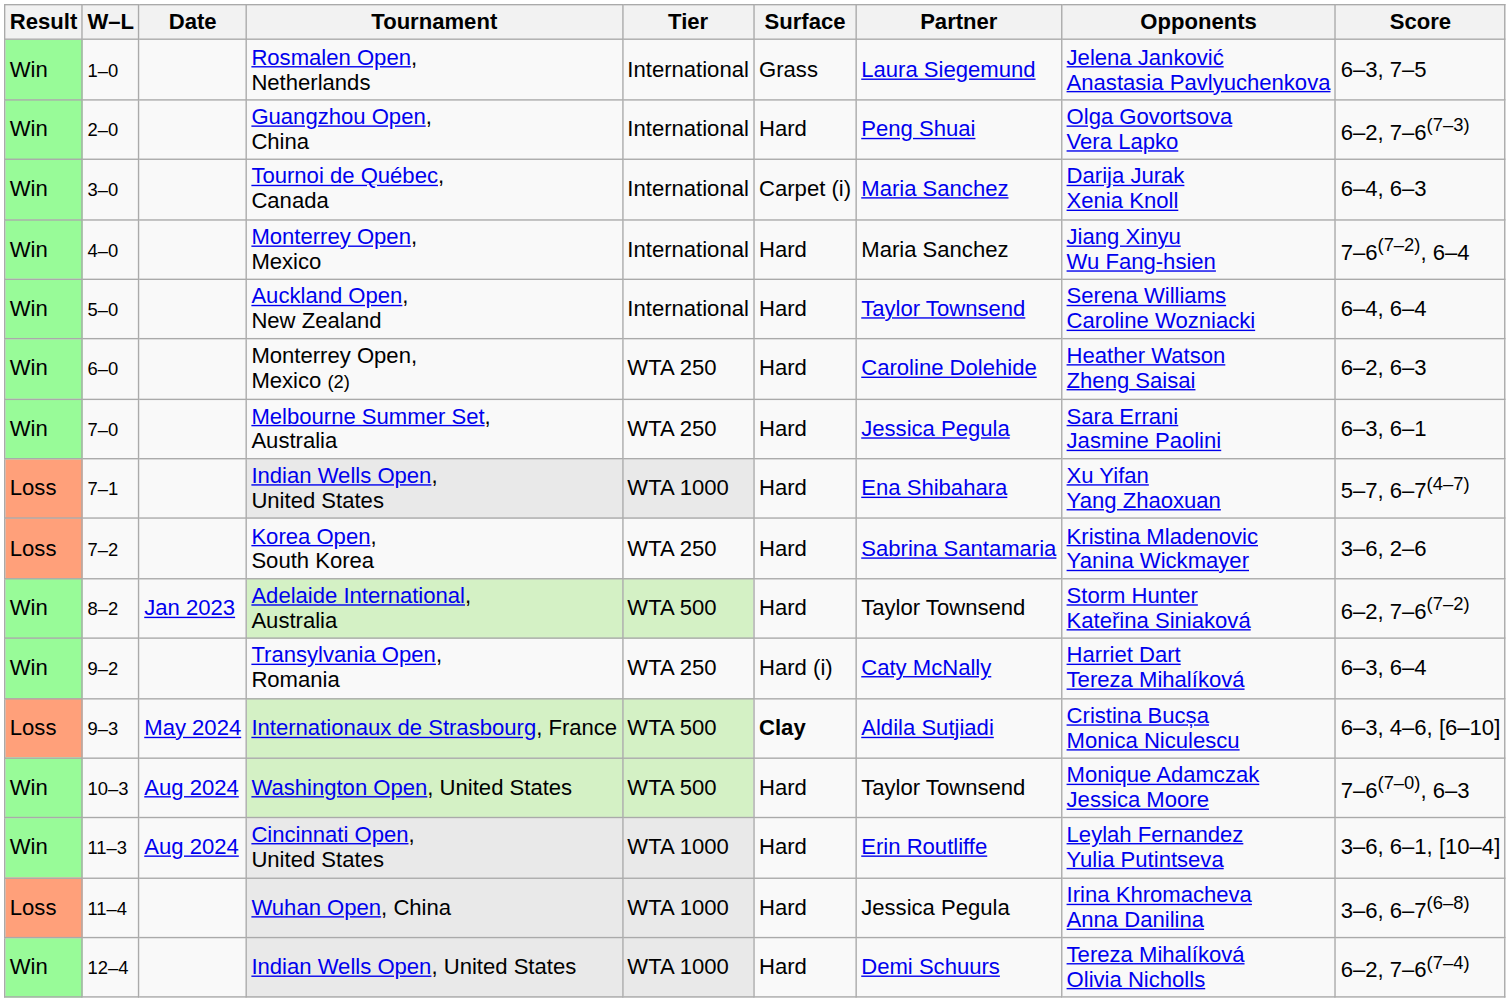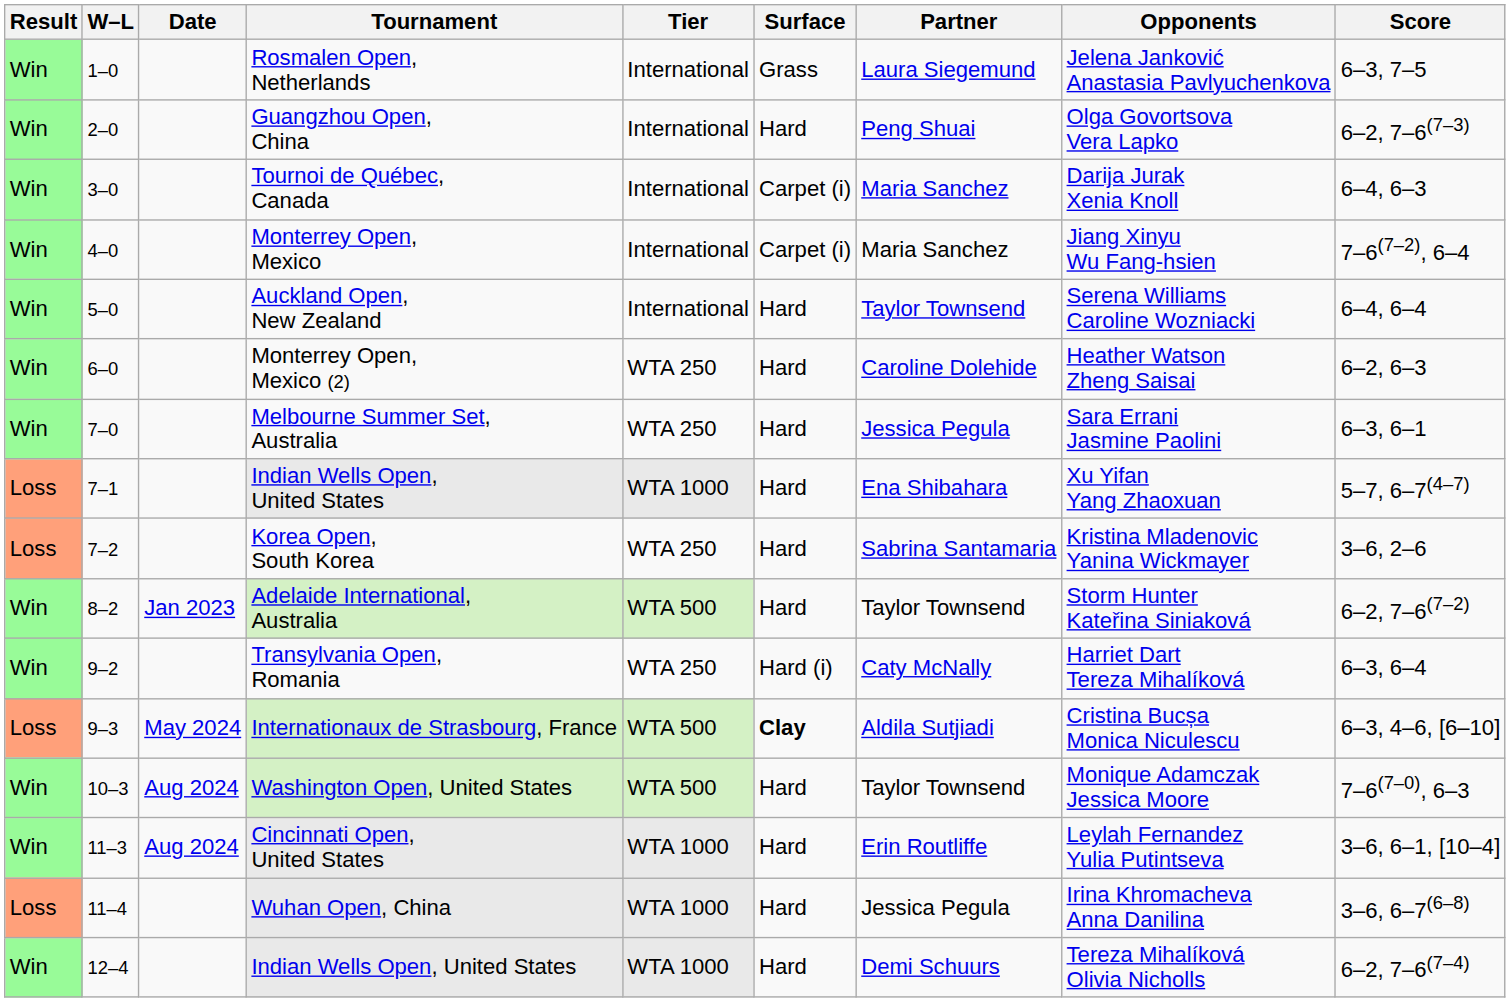 <table class="sortable wikitable">
 <tr>
 <th>Result</th>
 <th class="unsortable">W–L</th>
 <th>Date</th>
 <th>Tournament</th>
 <th>Tier</th>
 <th>Surface</th>
 <th>Partner</th>
 <th>Opponents</th>
 <th class="unsortable">Score</th>
 </tr>
 <tr>
 <td bgcolor=98FB98>Win</td>
 <td><small>1–0</small></td>
 <td><a href='#'></a></td>
 <td><a href='#'>Rosmalen Open</a>, <br>Netherlands</td>
 <td>International</td>
 <td>Grass</td>
 <td> <a href='#'>Laura Siegemund</a></td>
 <td> <a href='#'>Jelena Janković</a> <br>  <a href='#'>Anastasia Pavlyuchenkova</a></td>
 <td>6–3, 7–5</td>
 </tr>
 <tr>
 <td bgcolor=98FB98>Win</td>
 <td><small>2–0</small></td>
 <td><a href='#'></a></td>
 <td><a href='#'>Guangzhou Open</a>, <br>China</td>
 <td>International</td>
 <td>Hard</td>
 <td> <a href='#'>Peng Shuai</a></td>
 <td> <a href='#'>Olga Govortsova</a> <br>  <a href='#'>Vera Lapko</a></td>
 <td>6–2, 7–6<sup>(7–3)</sup></td>
 </tr>
 <tr>
 <td bgcolor=98FB98>Win</td>
 <td><small>3–0</small></td>
 <td><a href='#'></a></td>
 <td><a href='#'>Tournoi de Québec</a>, <br>Canada</td>
 <td>International</td>
 <td>Carpet (i)</td>
 <td> <a href='#'>Maria Sanchez</a></td>
 <td> <a href='#'>Darija Jurak</a> <br>  <a href='#'>Xenia Knoll</a></td>
 <td>6–4, 6–3</td>
 </tr>
 <tr>
 <td bgcolor=98FB98>Win</td>
 <td><small>4–0</small></td>
 <td><a href='#'></a></td>
 <td><a href='#'>Monterrey Open</a>, <br>Mexico</td>
 <td>International</td>
-<td>Hard</td>
+<td>Carpet (i)</td>
 <td> Maria Sanchez</td>
 <td> <a href='#'>Jiang Xinyu</a> <br>  <a href='#'>Wu Fang-hsien</a></td>
 <td>7–6<sup>(7–2)</sup>, 6–4</td>
 </tr>
 <tr>
 <td bgcolor=98FB98>Win</td>
 <td><small>5–0</small></td>
 <td><a href='#'></a></td>
 <td><a href='#'>Auckland Open</a>, <br>New Zealand</td>
 <td>International</td>
 <td>Hard</td>
 <td> <a href='#'>Taylor Townsend</a></td>
 <td> <a href='#'>Serena Williams</a> <br>  <a href='#'>Caroline Wozniacki</a></td>
 <td>6–4, 6–4</td>
 </tr>
 <tr>
 <td bgcolor=98FB98>Win</td>
 <td><small>6–0</small></td>
 <td><a href='#'></a></td>
 <td>Monterrey Open, <br>Mexico <small>(2)</small></td>
 <td>WTA 250</td>
 <td>Hard</td>
 <td> <a href='#'>Caroline Dolehide</a></td>
 <td> <a href='#'>Heather Watson</a> <br>  <a href='#'>Zheng Saisai</a></td>
 <td>6–2, 6–3</td>
 </tr>
 <tr>
 <td bgcolor=98FB98>Win</td>
 <td><small>7–0</small></td>
 <td><a href='#'></a></td>
 <td><a href='#'>Melbourne Summer Set</a>, <br>Australia</td>
 <td>WTA 250</td>
 <td>Hard</td>
 <td> <a href='#'>Jessica Pegula</a></td>
 <td> <a href='#'>Sara Errani</a> <br>  <a href='#'>Jasmine Paolini</a></td>
 <td>6–3, 6–1</td>
 </tr>
 <tr>
 <td bgcolor=FFA07A>Loss</td>
 <td><small>7–1</small></td>
 <td><a href='#'></a></td>
 <td bgcolor=e9e9e9><a href='#'>Indian Wells Open</a>, <br>United States</td>
 <td bgcolor=e9e9e9>WTA 1000</td>
 <td>Hard</td>
 <td> <a href='#'>Ena Shibahara</a></td>
 <td> <a href='#'>Xu Yifan</a> <br>  <a href='#'>Yang Zhaoxuan</a></td>
 <td>5–7, 6–7<sup>(4–7)</sup></td>
 </tr>
 <tr>
 <td bgcolor=FFA07A>Loss</td>
 <td><small>7–2</small></td>
 <td><a href='#'></a></td>
 <td><a href='#'>Korea Open</a>, <br>South Korea</td>
 <td>WTA 250</td>
 <td>Hard</td>
 <td> <a href='#'>Sabrina Santamaria</a></td>
 <td> <a href='#'>Kristina Mladenovic</a> <br>  <a href='#'>Yanina Wickmayer</a></td>
 <td>3–6, 2–6</td>
 </tr>
 <tr>
 <td bgcolor=98fb98>Win</td>
 <td><small>8–2</small></td>
 <td><a href='#'>Jan 2023</a></td>
 <td bgcolor=d4f1c5><a href='#'>Adelaide International</a>, <br>Australia</td>
 <td bgcolor=d4f1c5>WTA 500</td>
 <td>Hard</td>
 <td> Taylor Townsend</td>
 <td> <a href='#'>Storm Hunter</a> <br>  <a href='#'>Kateřina Siniaková</a></td>
 <td>6–2, 7–6<sup>(7–2)</sup></td>
 </tr>
 <tr>
 <td bgcolor=98FB98>Win</td>
 <td><small>9–2</small></td>
 <td><a href='#'></a></td>
 <td><a href='#'>Transylvania Open</a>, <br> Romania</td>
 <td>WTA 250</td>
 <td>Hard (i)</td>
 <td> <a href='#'>Caty McNally</a></td>
 <td> <a href='#'>Harriet Dart</a> <br>  <a href='#'>Tereza Mihalíková</a></td>
 <td>6–3, 6–4</td>
 </tr>
 <tr>
 <td bgcolor=FFA07A>Loss</td>
 <td><small>9–3</small></td>
 <td><a href='#'>May 2024</a></td>
 <td bgcolor=d4f1c5><a href='#'>Internationaux de Strasbourg</a>, France</td>
 <td bgcolor=d4f1c5>WTA 500</td>
 <td><strong>Clay</strong></td>
 <td> <a href='#'>Aldila Sutjiadi</a></td>
 <td> <a href='#'>Cristina Bucșa</a><br> <a href='#'>Monica Niculescu</a></td>
 <td>6–3, 4–6, [6–10]</td>
 </tr>
 <tr>
 <td bgcolor=98fb98>Win</td>
 <td><small>10–3</small></td>
 <td><a href='#'>Aug 2024</a></td>
 <td style="background:#d4f1c5;"><a href='#'>Washington Open</a>, United States</td>
 <td style="background:#d4f1c5;">WTA 500</td>
 <td>Hard</td>
 <td> Taylor Townsend</td>
 <td> <a href='#'>Monique Adamczak</a> <br>  <a href='#'>Jessica Moore</a></td>
 <td>7–6<sup>(7–0)</sup>, 6–3</td>
 </tr>
 <tr>
 <td bgcolor=98fb98>Win</td>
 <td><small>11–3</small></td>
 <td><a href='#'>Aug 2024</a></td>
 <td style="background:#e9e9e9;"><a href='#'>Cincinnati Open</a>, <br>United States</td>
 <td style="background:#e9e9e9;">WTA 1000</td>
 <td>Hard</td>
 <td> <a href='#'>Erin Routliffe</a></td>
 <td> <a href='#'>Leylah Fernandez</a> <br>  <a href='#'>Yulia Putintseva</a></td>
 <td>3–6, 6–1, [10–4]</td>
 </tr>
 <tr>
 <td bgcolor=FFA07A>Loss</td>
 <td><small>11–4</small></td>
 <td><a href='#'></a></td>
 <td bgcolor=e9e9e9><a href='#'>Wuhan Open</a>, China</td>
 <td bgcolor=e9e9e9>WTA 1000</td>
 <td>Hard</td>
 <td> Jessica Pegula</td>
 <td> <a href='#'>Irina Khromacheva</a> <br>  <a href='#'>Anna Danilina</a></td>
 <td>3–6, 6–7<sup>(6–8)</sup></td>
 </tr>
 <tr>
 <td bgcolor=98fb98>Win</td>
 <td><small>12–4</small></td>
 <td><a href='#'></a></td>
 <td bgcolor=e9e9e9><a href='#'>Indian Wells Open</a>, United States</td>
 <td bgcolor=e9e9e9>WTA 1000</td>
 <td>Hard</td>
 <td> <a href='#'>Demi Schuurs</a></td>
 <td> <a href='#'>Tereza Mihalíková</a> <br>  <a href='#'>Olivia Nicholls</a></td>
 <td>6–2, 7–6<sup>(7–4)</sup></td>
 </tr>
 </table>
